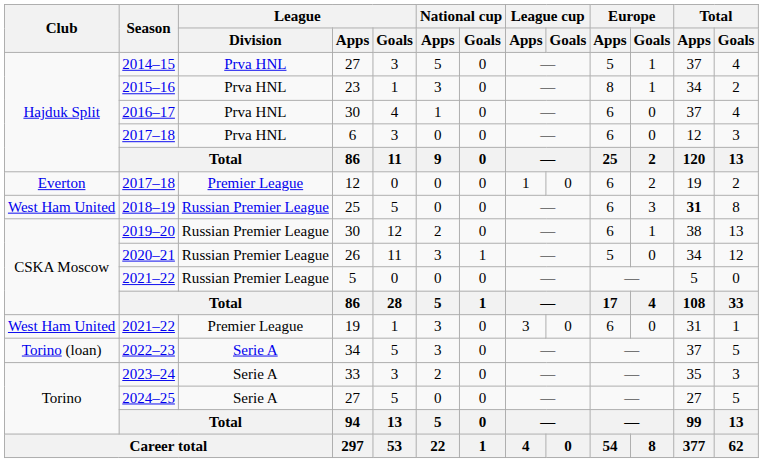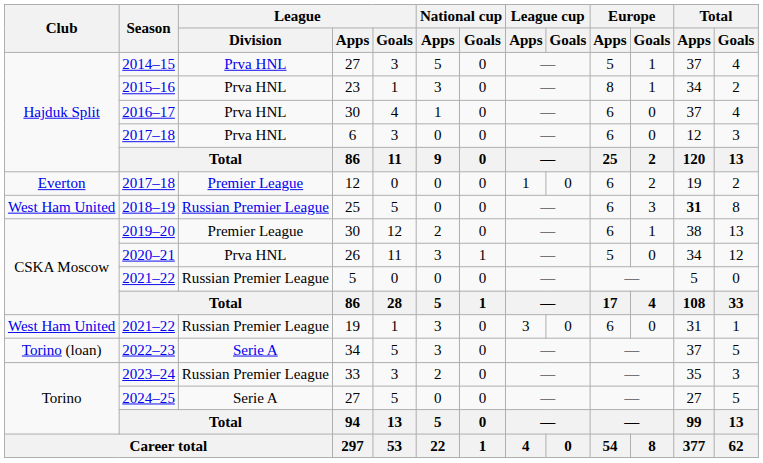 <table class="wikitable" style="text-align:center">
 <tr>
 <th rowspan="2">Club</th>
 <th rowspan="2">Season</th>
 <th colspan="3">League</th>
 <th colspan="2">National cup</th>
 <th colspan="2">League cup</th>
 <th colspan="2">Europe</th>
 <th colspan="2">Total</th>
 </tr>
 <tr>
 <th>Division</th>
 <th>Apps</th>
 <th>Goals</th>
 <th>Apps</th>
 <th>Goals</th>
 <th>Apps</th>
 <th>Goals</th>
 <th>Apps</th>
 <th>Goals</th>
 <th>Apps</th>
 <th>Goals</th>
 </tr>
 <tr>
 <td rowspan="5"><a href='#'>Hajduk Split</a></td>
 <td><a href='#'>2014–15</a></td>
 <td><a href='#'>Prva HNL</a></td>
 <td>27</td>
 <td>3</td>
 <td>5</td>
 <td>0</td>
 <td colspan="2">—</td>
 <td>5</td>
 <td>1</td>
 <td>37</td>
 <td>4</td>
 </tr>
 <tr>
 <td><a href='#'>2015–16</a></td>
 <td>Prva HNL</td>
 <td>23</td>
 <td>1</td>
 <td>3</td>
 <td>0</td>
 <td colspan="2">—</td>
 <td>8</td>
 <td>1</td>
 <td>34</td>
 <td>2</td>
 </tr>
 <tr>
 <td><a href='#'>2016–17</a></td>
 <td>Prva HNL</td>
 <td>30</td>
 <td>4</td>
 <td>1</td>
 <td>0</td>
 <td colspan="2">—</td>
 <td>6</td>
 <td>0</td>
 <td>37</td>
 <td>4</td>
 </tr>
 <tr>
 <td><a href='#'>2017–18</a></td>
 <td>Prva HNL</td>
 <td>6</td>
 <td>3</td>
 <td>0</td>
 <td>0</td>
 <td colspan="2">—</td>
 <td>6</td>
 <td>0</td>
 <td>12</td>
 <td>3</td>
 </tr>
 <tr>
 <th colspan="2">Total</th>
 <th>86</th>
 <th>11</th>
 <th>9</th>
 <th>0</th>
 <th colspan="2">—</th>
 <th>25</th>
 <th>2</th>
 <th>120</th>
 <th>13</th>
 </tr>
 <tr>
 <td><a href='#'>Everton</a></td>
 <td><a href='#'>2017–18</a></td>
 <td><a href='#'>Premier League</a></td>
 <td>12</td>
 <td>0</td>
 <td>0</td>
 <td>0</td>
 <td>1</td>
 <td>0</td>
 <td>6</td>
 <td>2</td>
 <td>19</td>
 <td>2</td>
 </tr>
 <tr>
 <td><a href='#'>West Ham United</a></td>
 <td><a href='#'>2018–19</a></td>
 <td><a href='#'>Russian Premier League</a></td>
 <td>25</td>
 <td>5</td>
 <td>0</td>
 <td>0</td>
 <td colspan="2">—</td>
 <td>6</td>
 <td>3</td>
 <td><strong>31</strong></td>
 <td>8</td>
 </tr>
 <tr>
 <td rowspan="4">CSKA Moscow</td>
 <td><a href='#'>2019–20</a></td>
-<td>Russian Premier League</td>
+<td>Premier League</td>
 <td>30</td>
 <td>12</td>
 <td>2</td>
 <td>0</td>
 <td colspan="2">—</td>
 <td>6</td>
 <td>1</td>
 <td>38</td>
 <td>13</td>
 </tr>
 <tr>
 <td><a href='#'>2020–21</a></td>
-<td>Russian Premier League</td>
+<td>Prva HNL</td>
 <td>26</td>
 <td>11</td>
 <td>3</td>
 <td>1</td>
 <td colspan="2">—</td>
 <td>5</td>
 <td>0</td>
 <td>34</td>
 <td>12</td>
 </tr>
 <tr>
 <td><a href='#'>2021–22</a></td>
 <td>Russian Premier League</td>
 <td>5</td>
 <td>0</td>
 <td>0</td>
 <td>0</td>
 <td colspan="2">—</td>
 <td colspan="2">—</td>
 <td>5</td>
 <td>0</td>
 </tr>
 <tr>
 <th colspan="2">Total</th>
 <th>86</th>
 <th>28</th>
 <th>5</th>
 <th>1</th>
 <th colspan="2">—</th>
 <th>17</th>
 <th>4</th>
 <th>108</th>
 <th>33</th>
 </tr>
 <tr>
 <td><a href='#'>West Ham United</a></td>
 <td><a href='#'>2021–22</a></td>
-<td>Premier League</td>
+<td>Russian Premier League</td>
 <td>19</td>
 <td>1</td>
 <td>3</td>
 <td>0</td>
 <td>3</td>
 <td>0</td>
 <td>6</td>
 <td>0</td>
 <td>31</td>
 <td>1</td>
 </tr>
 <tr>
 <td><a href='#'>Torino</a> (loan)</td>
 <td><a href='#'>2022–23</a></td>
 <td><a href='#'>Serie A</a></td>
 <td>34</td>
 <td>5</td>
 <td>3</td>
 <td>0</td>
 <td colspan="2">—</td>
 <td colspan="2">—</td>
 <td>37</td>
 <td>5</td>
 </tr>
 <tr>
 <td rowspan="3">Torino</td>
 <td><a href='#'>2023–24</a></td>
-<td>Serie A</td>
+<td>Russian Premier League</td>
 <td>33</td>
 <td>3</td>
 <td>2</td>
 <td>0</td>
 <td colspan="2">—</td>
 <td colspan="2">—</td>
 <td>35</td>
 <td>3</td>
 </tr>
 <tr>
 <td><a href='#'>2024–25</a></td>
 <td>Serie A</td>
 <td>27</td>
 <td>5</td>
 <td>0</td>
 <td>0</td>
 <td colspan="2">—</td>
 <td colspan="2">—</td>
 <td>27</td>
 <td>5</td>
 </tr>
 <tr>
 <th colspan="2">Total</th>
 <th>94</th>
 <th>13</th>
 <th>5</th>
 <th>0</th>
 <th colspan="2">—</th>
 <th colspan="2">—</th>
 <th>99</th>
 <th>13</th>
 </tr>
 <tr>
 <th colspan="3">Career total</th>
 <th>297</th>
 <th>53</th>
 <th>22</th>
 <th>1</th>
 <th>4</th>
 <th>0</th>
 <th>54</th>
 <th>8</th>
 <th>377</th>
 <th>62</th>
 </tr>
 </table>
